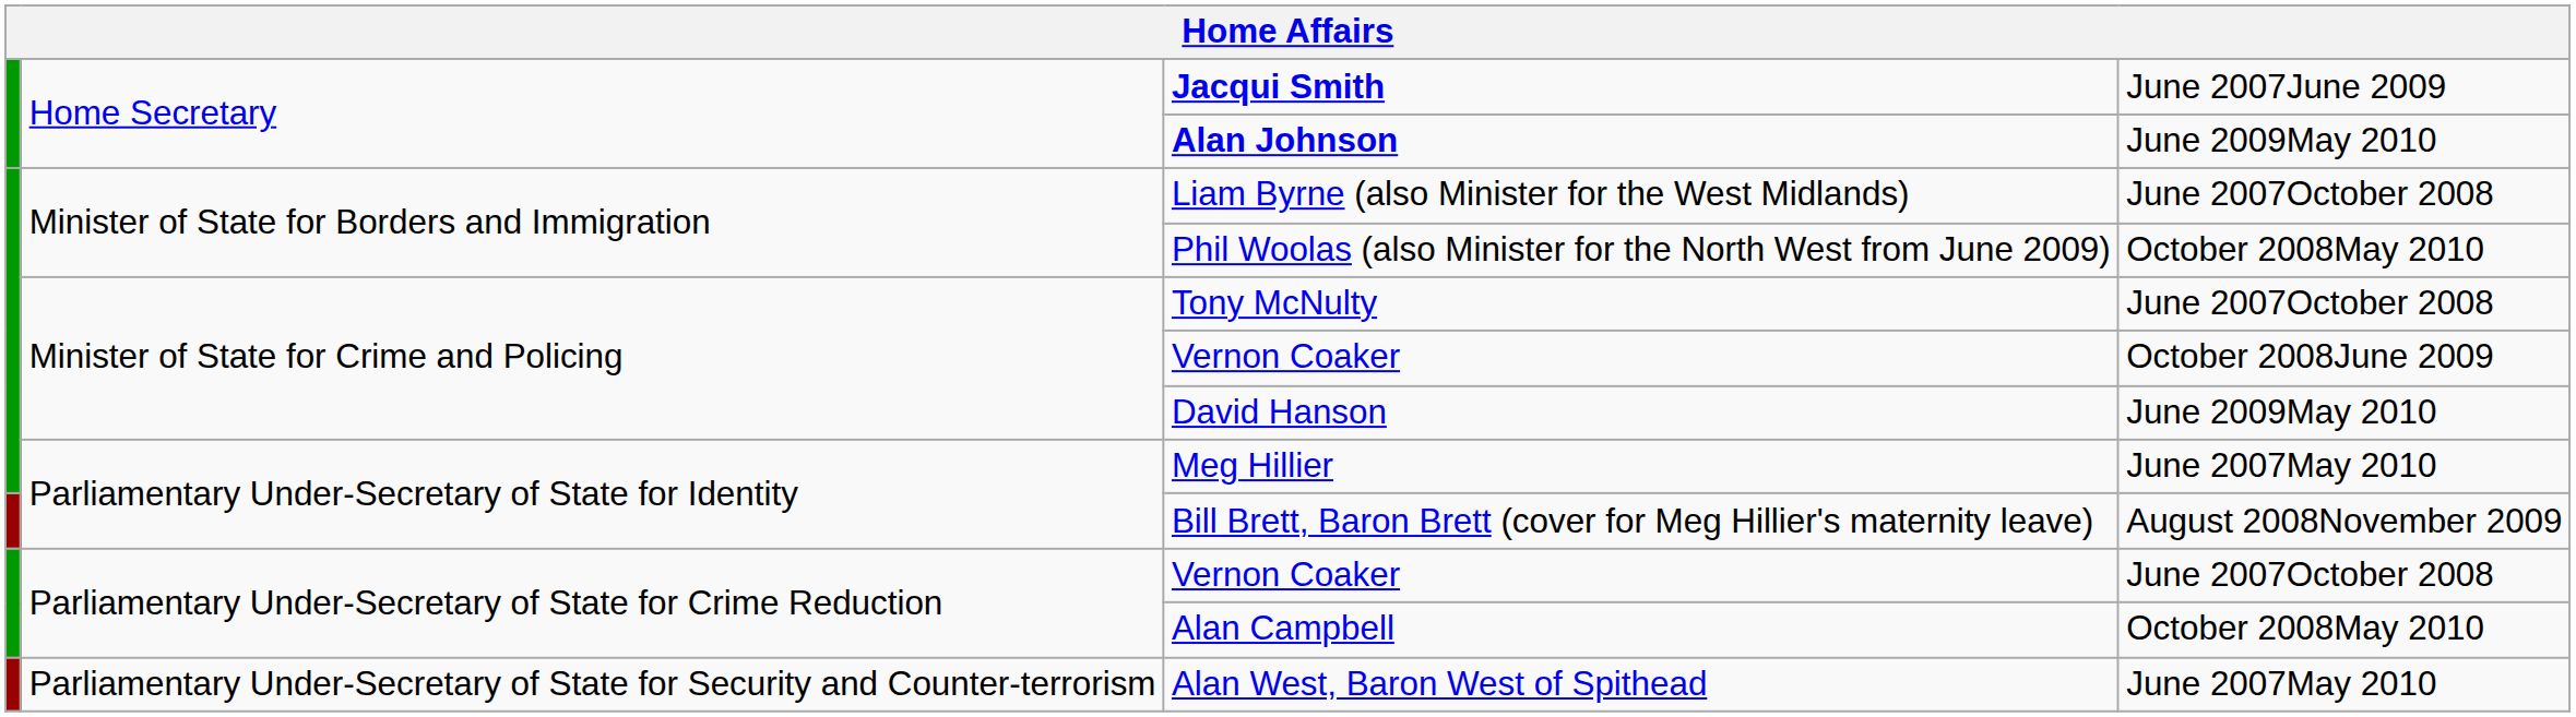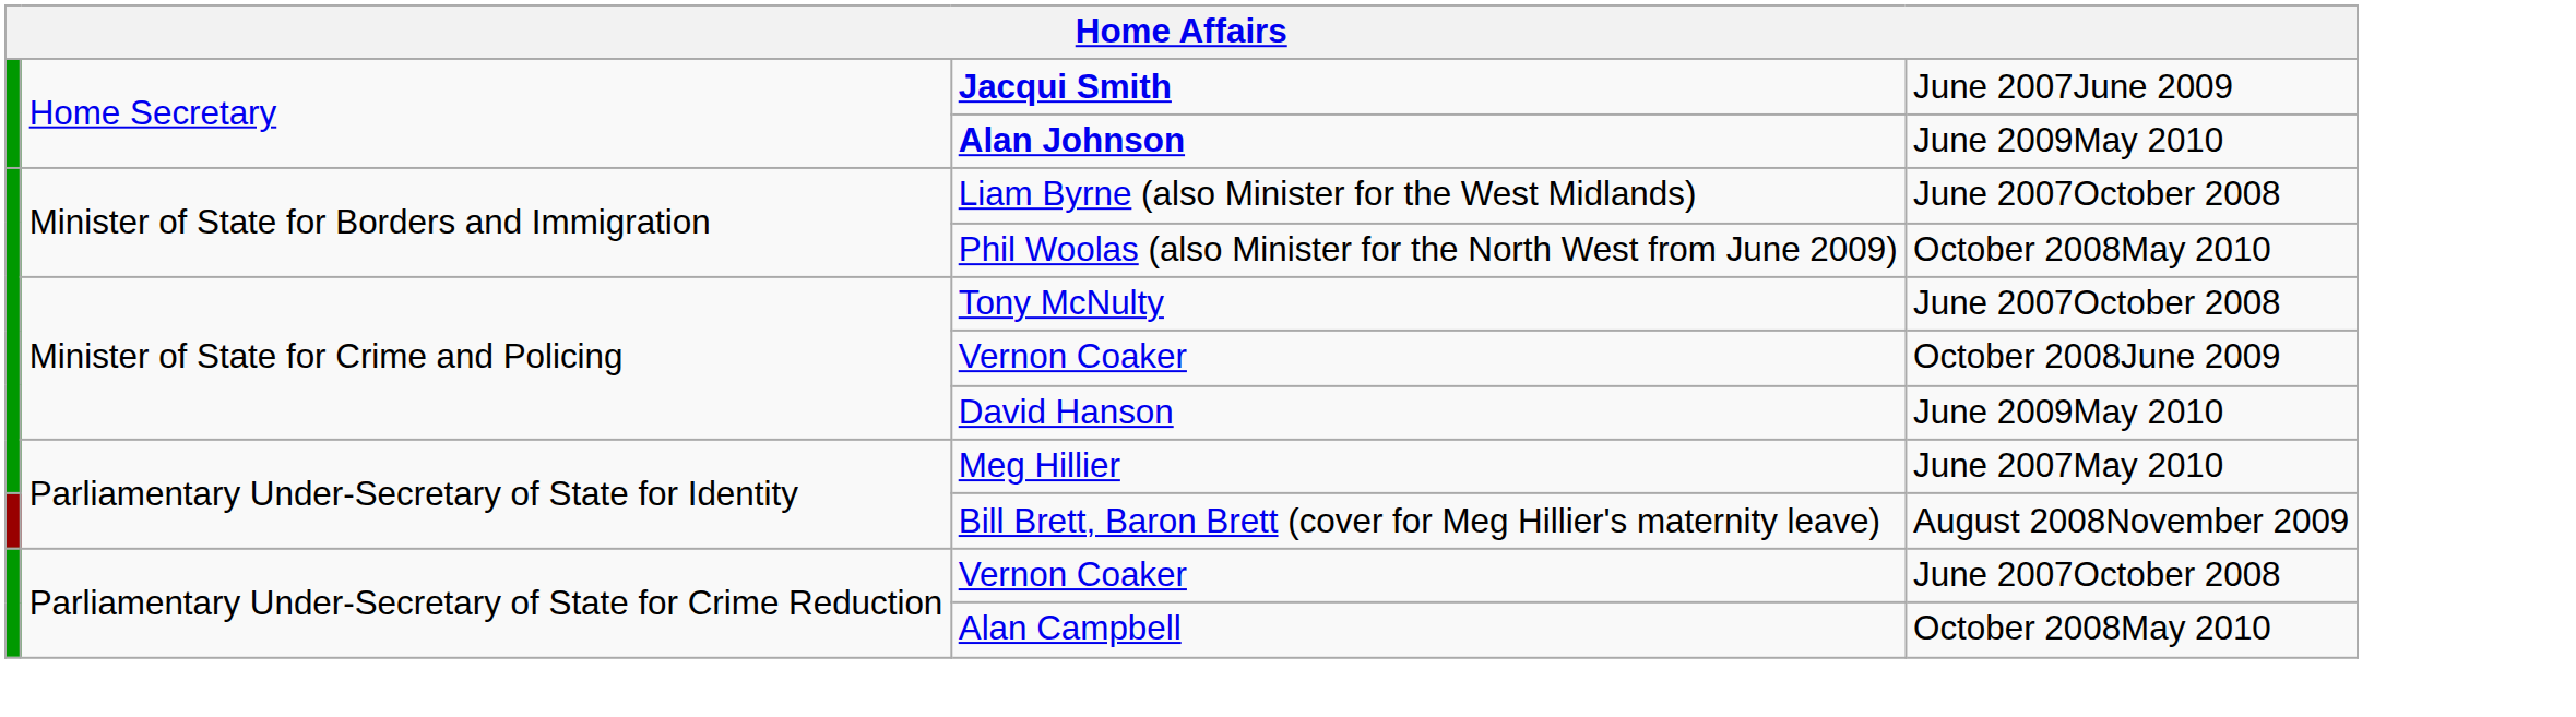 <table class="wikitable">
 <tr>
 <th colspan=4><a href='#'>Home Affairs</a></th>
 </tr>
 <tr>
 <td rowspan=2 bgcolor="009900"></td>
 <td rowspan=2><a href='#'>Home Secretary</a></td>
 <td><strong><a href='#'>Jacqui Smith</a></strong></td>
 <td>June 2007June 2009</td>
 </tr>
 <tr>
 <td><strong><a href='#'>Alan Johnson</a></strong></td>
 <td>June 2009May 2010</td>
 </tr>
 <tr>
 <td rowspan=6 bgcolor="009900"></td>
 <td rowspan=2>Minister of State for Borders and Immigration</td>
 <td><a href='#'>Liam Byrne</a> (also Minister for the West Midlands)</td>
 <td>June 2007October 2008</td>
 </tr>
 <tr>
 <td><a href='#'>Phil Woolas</a> (also Minister for the North West from June 2009)</td>
 <td>October 2008May 2010</td>
 </tr>
 <tr>
 <td rowspan=3>Minister of State for Crime and Policing</td>
 <td><a href='#'>Tony McNulty</a></td>
 <td>June 2007October 2008</td>
 </tr>
 <tr>
 <td><a href='#'>Vernon Coaker</a></td>
 <td>October 2008June 2009</td>
 </tr>
 <tr>
 <td><a href='#'>David Hanson</a></td>
 <td>June 2009May 2010</td>
 </tr>
 <tr>
 <td rowspan=2>Parliamentary Under-Secretary of State for Identity</td>
 <td><a href='#'>Meg Hillier</a></td>
 <td>June 2007May 2010</td>
 </tr>
 <tr>
 <td rowspan=1 bgcolor="990000"></td>
 <td><a href='#'>Bill Brett, Baron Brett</a> (cover for Meg Hillier's maternity leave)</td>
 <td>August 2008November 2009</td>
 </tr>
 <tr>
 <td rowspan=2 bgcolor="009900"></td>
 <td rowspan=2>Parliamentary Under-Secretary of State for Crime Reduction</td>
 <td><a href='#'>Vernon Coaker</a></td>
 <td>June 2007October 2008</td>
 </tr>
 <tr>
 <td><a href='#'>Alan Campbell</a></td>
 <td>October 2008May 2010</td>
 </tr>
-<tr>
-<td bgcolor="990000"></td>
-<td>Parliamentary Under-Secretary of State for Security and Counter-terrorism</td>
-<td><a href='#'>Alan West, Baron West of Spithead</a></td>
-<td>June 2007May 2010</td>
-</tr>
 </table>
